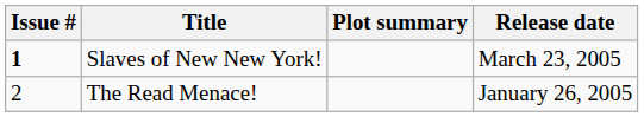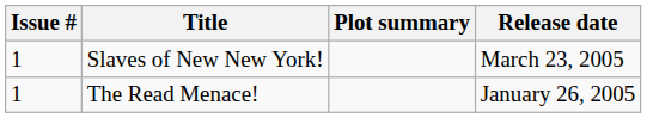 <table class="wikitable">
 <tr>
 <th>Issue #</th>
 <th>Title</th>
 <th>Plot summary</th>
 <th>Release date</th>
 </tr>
 <tr>
-<td><strong>1</strong></td>
+<td>1</td>
 <td>Slaves of New New York!</td>
 <td></td>
 <td>March 23, 2005</td>
 </tr>
 <tr>
-<td>2</td>
+<td>1</td>
 <td>The Read Menace!</td>
 <td></td>
 <td>January 26, 2005</td>
 </tr>
 </table>
